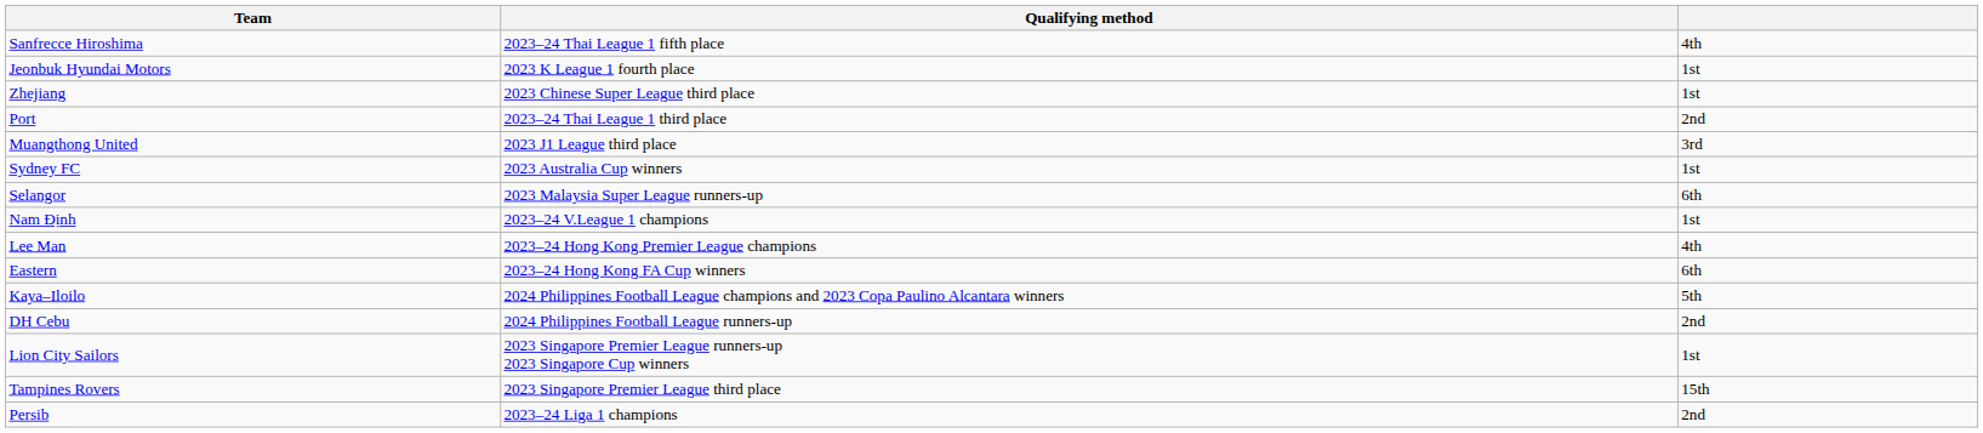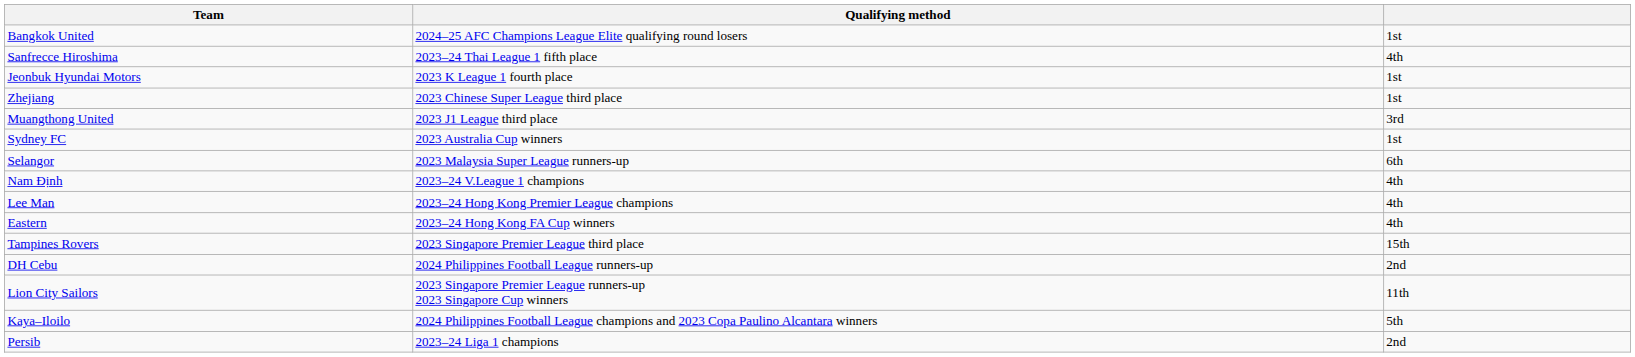 <table class="wikitable" style="table-layout:fixed;width:100%;">
 <tr>
 <th width=25%>Team</th>
 <th width=60%>Qualifying method</th>
 <th width=15%> </th>
+</tr>
+<tr>
+<td> <a href='#'>Bangkok United</a></td>
+<td><a href='#'>2024–25 AFC Champions League Elite</a> qualifying round losers</td>
+<td>1st</td>
 </tr>
 <tr>
 <td> <a href='#'>Sanfrecce Hiroshima</a></td>
 <td><a href='#'>2023–24 Thai League 1</a> fifth place</td>
 <td>4th </td>
 </tr>
 <tr>
 <td> <a href='#'>Jeonbuk Hyundai Motors</a></td>
 <td><a href='#'>2023 K League 1</a> fourth place</td>
 <td>1st</td>
 </tr>
 <tr>
 <td> <a href='#'>Zhejiang</a></td>
 <td><a href='#'>2023 Chinese Super League</a> third place</td>
 <td>1st</td>
-</tr>
-<tr>
-<td> <a href='#'>Port</a></td>
-<td><a href='#'>2023–24 Thai League 1</a> third place</td>
-<td>2nd </td>
 </tr>
 <tr>
 <td> <a href='#'>Muangthong United</a></td>
 <td><a href='#'>2023 J1 League</a> third place</td>
 <td>3rd </td>
 </tr>
 <tr>
 <td> <a href='#'>Sydney FC</a></td>
 <td><a href='#'>2023 Australia Cup</a> winners</td>
 <td>1st</td>
 </tr>
 <tr>
 <td> <a href='#'>Selangor</a></td>
 <td><a href='#'>2023 Malaysia Super League</a> runners-up</td>
 <td>6th </td>
 </tr>
 <tr>
 <td> <a href='#'>Nam Định</a></td>
 <td><a href='#'>2023–24 V.League 1</a> champions</td>
-<td>1st</td>
+<td>4th </td>
 </tr>
 <tr>
 <td> <a href='#'>Lee Man</a></td>
 <td><a href='#'>2023–24 Hong Kong Premier League</a> champions</td>
 <td>4th </td>
 </tr>
 <tr>
 <td> <a href='#'>Eastern</a></td>
 <td><a href='#'>2023–24 Hong Kong FA Cup</a> winners</td>
-<td>6th </td>
+<td>4th </td>
 </tr>
 <tr>
-<td> <a href='#'>Kaya–Iloilo</a></td>
-<td><a href='#'>2024 Philippines Football League</a> champions and <a href='#'>2023 Copa Paulino Alcantara</a> winners</td>
-<td>5th </td>
+<td> <a href='#'>Tampines Rovers</a></td>
+<td><a href='#'>2023 Singapore Premier League</a> third place</td>
+<td>15th </td>
 </tr>
 <tr>
 <td> <a href='#'>DH Cebu</a></td>
 <td><a href='#'>2024 Philippines Football League</a> runners-up</td>
 <td>2nd </td>
 </tr>
 <tr>
 <td> <a href='#'>Lion City Sailors</a></td>
 <td><a href='#'>2023 Singapore Premier League</a> runners-up<br><a href='#'>2023 Singapore Cup</a> winners</td>
-<td>1st</td>
+<td>11th </td>
 </tr>
 <tr>
-<td> <a href='#'>Tampines Rovers</a></td>
-<td><a href='#'>2023 Singapore Premier League</a> third place</td>
-<td>15th </td>
+<td> <a href='#'>Kaya–Iloilo</a></td>
+<td><a href='#'>2024 Philippines Football League</a> champions and <a href='#'>2023 Copa Paulino Alcantara</a> winners</td>
+<td>5th </td>
 </tr>
 <tr>
 <td> <a href='#'>Persib</a></td>
 <td><a href='#'>2023–24 Liga 1</a> champions</td>
 <td>2nd </td>
 </tr>
 </table>
